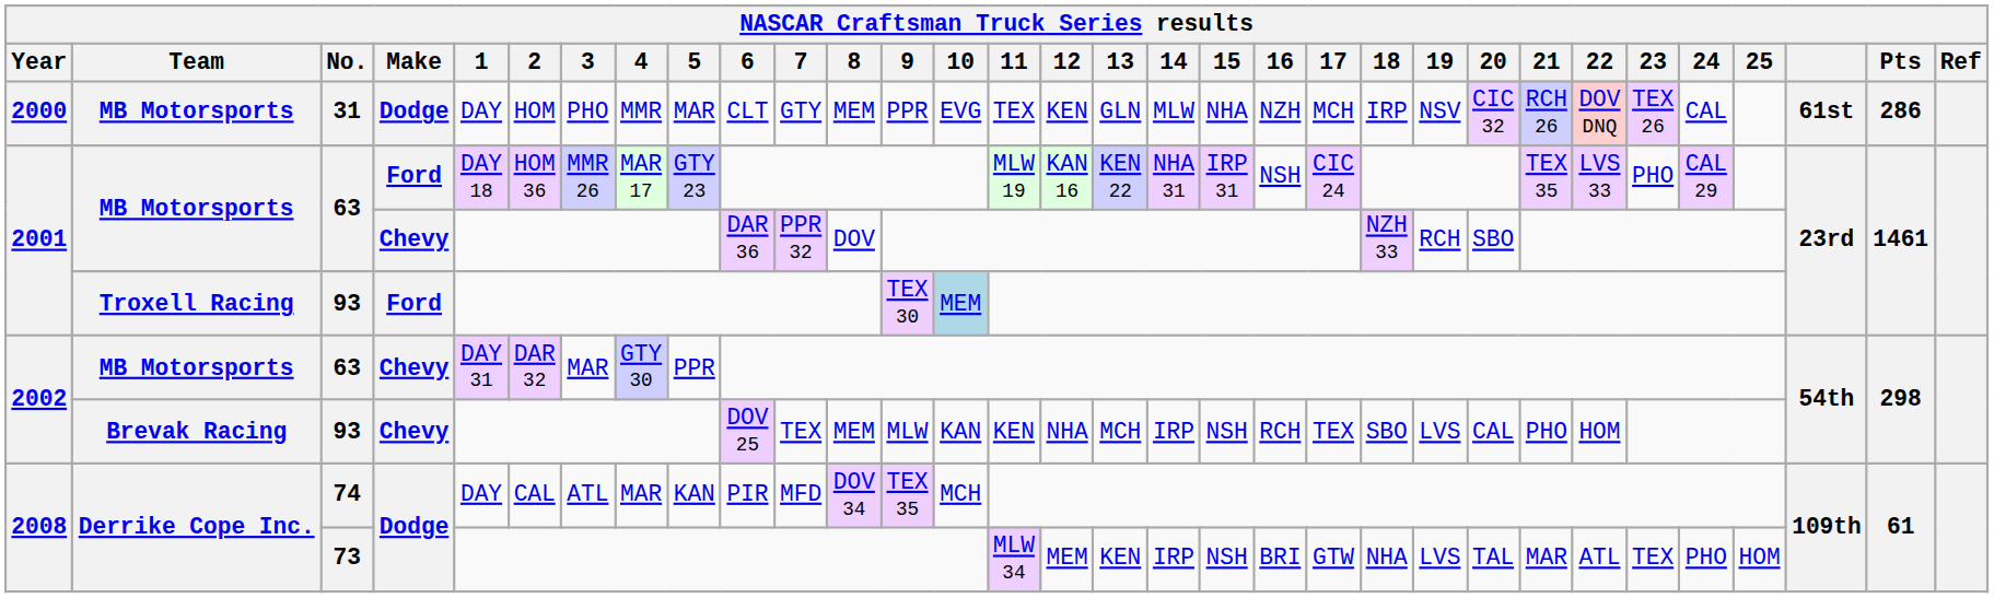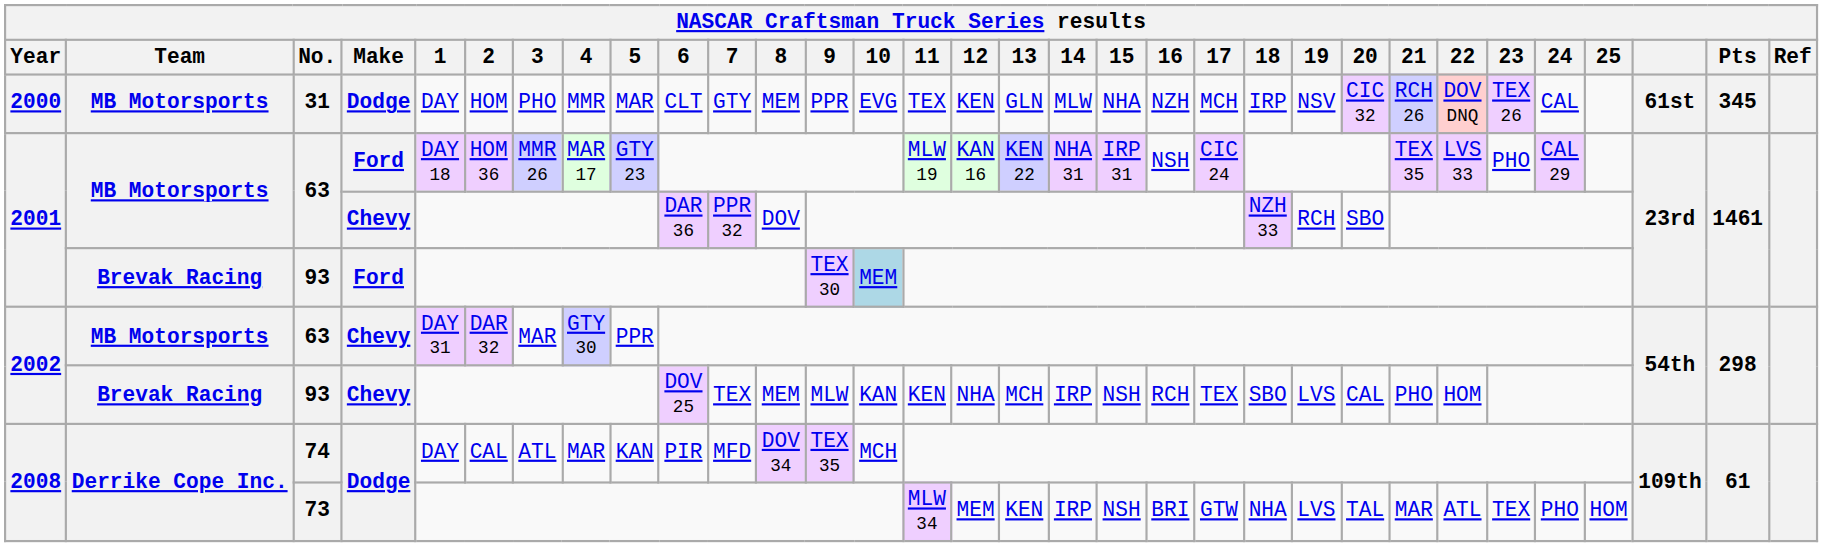 <table class="wikitable" style="text-align:center; font-size:75%">
 <tr>
 <th colspan=45><a href='#'>NASCAR Craftsman Truck Series</a> results</th>
 </tr>
 <tr>
 <th>Year</th>
 <th>Team</th>
 <th>No.</th>
 <th>Make</th>
 <th>1</th>
 <th>2</th>
 <th>3</th>
 <th>4</th>
 <th>5</th>
 <th>6</th>
 <th>7</th>
 <th>8</th>
 <th>9</th>
 <th>10</th>
 <th>11</th>
 <th>12</th>
 <th>13</th>
 <th>14</th>
 <th>15</th>
 <th>16</th>
 <th>17</th>
 <th>18</th>
 <th>19</th>
 <th>20</th>
 <th>21</th>
 <th>22</th>
 <th>23</th>
 <th>24</th>
 <th>25</th>
 <th></th>
 <th>Pts</th>
 <th>Ref</th>
 </tr>
 <tr>
 <th><a href='#'>2000</a></th>
 <th><a href='#'>MB Motorsports</a></th>
 <th>31</th>
 <th><a href='#'>Dodge</a></th>
 <td><a href='#'>DAY</a></td>
 <td><a href='#'>HOM</a></td>
 <td><a href='#'>PHO</a></td>
 <td><a href='#'>MMR</a></td>
 <td><a href='#'>MAR</a></td>
 <td><a href='#'>CLT</a></td>
 <td><a href='#'>GTY</a></td>
 <td><a href='#'>MEM</a></td>
 <td><a href='#'>PPR</a></td>
 <td><a href='#'>EVG</a></td>
 <td><a href='#'>TEX</a></td>
 <td><a href='#'>KEN</a></td>
 <td><a href='#'>GLN</a></td>
 <td><a href='#'>MLW</a></td>
 <td><a href='#'>NHA</a></td>
 <td><a href='#'>NZH</a></td>
 <td><a href='#'>MCH</a></td>
 <td><a href='#'>IRP</a></td>
 <td><a href='#'>NSV</a></td>
 <td style="background:#EFCFFF;"><a href='#'>CIC</a><br><small>32</small></td>
 <td style="background:#CFCFFF;"><a href='#'>RCH</a><br><small>26</small></td>
 <td style="background:#FFCFCF;"><a href='#'>DOV</a><br><small>DNQ</small></td>
 <td style="background:#EFCFFF;"><a href='#'>TEX</a><br><small>26</small></td>
 <td><a href='#'>CAL</a></td>
 <td></td>
 <th>61st</th>
-<th>286</th>
+<th>345</th>
 <th></th>
 </tr>
 <tr>
 <th rowspan=3><a href='#'>2001</a></th>
 <th rowspan=2 nowrap><a href='#'>MB Motorsports</a></th>
 <th rowspan=2>63</th>
 <th><a href='#'>Ford</a></th>
 <td style="background:#EFCFFF;"><a href='#'>DAY</a><br><small>18</small></td>
 <td style="background:#EFCFFF;"><a href='#'>HOM</a><br><small>36</small></td>
 <td style="background:#CFCFFF;"><a href='#'>MMR</a><br><small>26</small></td>
 <td style="background:#DFFFDF;"><a href='#'>MAR</a><br><small>17</small></td>
 <td style="background:#CFCFFF;"><a href='#'>GTY</a><br><small>23</small></td>
 <td colspan=5></td>
 <td style="background:#DFFFDF;"><a href='#'>MLW</a><br><small>19</small></td>
 <td style="background:#DFFFDF;"><a href='#'>KAN</a><br><small>16</small></td>
 <td style="background:#CFCFFF;"><a href='#'>KEN</a><br><small>22</small></td>
 <td style="background:#EFCFFF;"><a href='#'>NHA</a><br><small>31</small></td>
 <td style="background:#EFCFFF;"><a href='#'>IRP</a><br><small>31</small></td>
 <td><a href='#'>NSH</a></td>
 <td style="background:#EFCFFF;"><a href='#'>CIC</a><br><small>24</small></td>
 <td colspan=3></td>
 <td style="background:#EFCFFF;"><a href='#'>TEX</a><br><small>35</small></td>
 <td style="background:#EFCFFF;"><a href='#'>LVS</a><br><small>33</small></td>
 <td><a href='#'>PHO</a></td>
 <td style="background:#EFCFFF;"><a href='#'>CAL</a><br><small>29</small></td>
 <td></td>
 <th rowspan=3>23rd</th>
 <th rowspan=3>1461</th>
 <th rowspan=3></th>
 </tr>
 <tr>
 <th><a href='#'>Chevy</a></th>
 <td colspan=5></td>
 <td style="background:#EFCFFF;"><a href='#'>DAR</a><br><small>36</small></td>
 <td style="background:#EFCFFF;"><a href='#'>PPR</a><br><small>32</small></td>
 <td><a href='#'>DOV</a></td>
 <td colspan=9></td>
 <td style="background:#EFCFFF;"><a href='#'>NZH</a><br><small>33</small></td>
 <td><a href='#'>RCH</a></td>
 <td><a href='#'>SBO</a></td>
 <td colspan=5></td>
 </tr>
 <tr>
-<th><a href='#'>Troxell Racing</a></th>
+<th><a href='#'>Brevak Racing</a></th>
 <th>93</th>
 <th><a href='#'>Ford</a></th>
 <td colspan=8></td>
 <td style="background:#EFCFFF;"><a href='#'>TEX</a><br><small>30</small></td>
 <td style="background: lightblue;"><a href='#'>MEM</a></td>
 <td colspan=15></td>
 </tr>
 <tr>
 <th rowspan=2><a href='#'>2002</a></th>
 <th><a href='#'>MB Motorsports</a></th>
 <th>63</th>
 <th><a href='#'>Chevy</a></th>
 <td style="background:#EFCFFF;"><a href='#'>DAY</a><br><small>31</small></td>
 <td style="background:#EFCFFF;"><a href='#'>DAR</a><br><small>32</small></td>
 <td><a href='#'>MAR</a></td>
 <td style="background:#CFCFFF;"><a href='#'>GTY</a><br><small>30</small></td>
 <td><a href='#'>PPR</a></td>
 <td colspan=20></td>
 <th rowspan=2>54th</th>
 <th rowspan=2>298</th>
 <th rowspan=2></th>
 </tr>
 <tr>
 <th><a href='#'>Brevak Racing</a></th>
 <th>93</th>
 <th><a href='#'>Chevy</a></th>
 <td colspan=5></td>
 <td style="background:#EFCFFF;"><a href='#'>DOV</a><br><small>25</small></td>
 <td><a href='#'>TEX</a></td>
 <td><a href='#'>MEM</a></td>
 <td><a href='#'>MLW</a></td>
 <td><a href='#'>KAN</a></td>
 <td><a href='#'>KEN</a></td>
 <td><a href='#'>NHA</a></td>
 <td><a href='#'>MCH</a></td>
 <td><a href='#'>IRP</a></td>
 <td><a href='#'>NSH</a></td>
 <td><a href='#'>RCH</a></td>
 <td><a href='#'>TEX</a></td>
 <td><a href='#'>SBO</a></td>
 <td><a href='#'>LVS</a></td>
 <td><a href='#'>CAL</a></td>
 <td><a href='#'>PHO</a></td>
 <td><a href='#'>HOM</a></td>
 <td colspan=3></td>
 </tr>
 <tr>
 <th rowspan=2><a href='#'>2008</a></th>
 <th rowspan=2 nowrap><a href='#'>Derrike Cope Inc.</a></th>
 <th>74</th>
 <th rowspan=2><a href='#'>Dodge</a></th>
 <td><a href='#'>DAY</a></td>
 <td><a href='#'>CAL</a></td>
 <td><a href='#'>ATL</a></td>
 <td><a href='#'>MAR</a></td>
 <td><a href='#'>KAN</a></td>
 <td><a href='#'>PIR</a></td>
 <td><a href='#'>MFD</a></td>
 <td style="background:#EFCFFF;"><a href='#'>DOV</a><br><small>34</small></td>
 <td style="background:#EFCFFF;"><a href='#'>TEX</a><br><small>35</small></td>
 <td><a href='#'>MCH</a></td>
 <td colspan=15></td>
 <th rowspan=2>109th</th>
 <th rowspan=2>61</th>
 <th rowspan=2></th>
 </tr>
 <tr>
 <th>73</th>
 <td colspan=10></td>
 <td style="background:#EFCFFF;"><a href='#'>MLW</a><br><small>34</small></td>
 <td><a href='#'>MEM</a></td>
 <td><a href='#'>KEN</a></td>
 <td><a href='#'>IRP</a></td>
 <td><a href='#'>NSH</a></td>
 <td><a href='#'>BRI</a></td>
 <td><a href='#'>GTW</a></td>
 <td><a href='#'>NHA</a></td>
 <td><a href='#'>LVS</a></td>
 <td><a href='#'>TAL</a></td>
 <td><a href='#'>MAR</a></td>
 <td><a href='#'>ATL</a></td>
 <td><a href='#'>TEX</a></td>
 <td><a href='#'>PHO</a></td>
 <td><a href='#'>HOM</a></td>
 </tr>
 </table>
